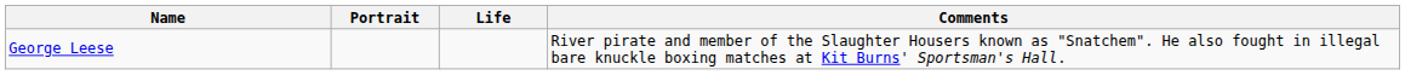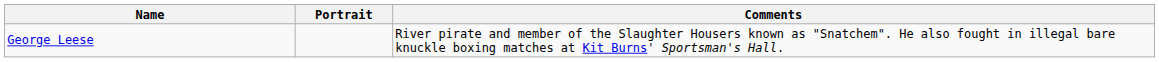 <table class=wikitable>
 <tr>
 <th width="21%">Name</th>
 <th width="7%">Portrait</th>
-<th width="7%">Life</th>
 <th width="55%">Comments</th>
 </tr>
 <tr>
 <td><a href='#'>George Leese</a></td>
 <td></td>
-<td></td>
 <td>River pirate and member of the Slaughter Housers known as "Snatchem".  He also fought in illegal bare knuckle boxing matches at <a href='#'>Kit Burns</a>' <em>Sportsman's Hall</em>.</td>
 </tr>
 </table>
